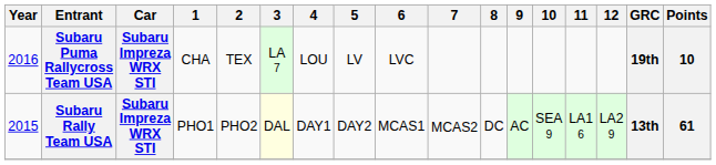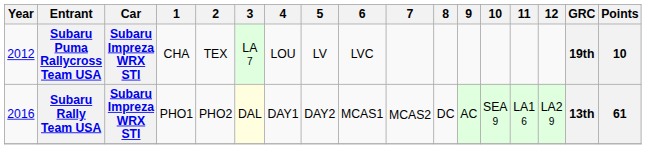 <table class="wikitable" border="1" style="text-align:center; font-size:90%;">
 <tr>
 <th>Year</th>
 <th>Entrant</th>
 <th>Car</th>
 <th>1</th>
 <th>2</th>
 <th>3</th>
 <th>4</th>
 <th>5</th>
 <th>6</th>
 <th>7</th>
 <th>8</th>
 <th>9</th>
 <th>10</th>
 <th>11</th>
 <th>12</th>
 <th>GRC</th>
 <th>Points</th>
 </tr>
 <tr>
-<td><a href='#'>2016</a></td>
+<td><a href='#'>2012</a></td>
 <th><a href='#'>Subaru Puma Rallycross Team USA</a></th>
 <th><a href='#'>Subaru Impreza WRX STI</a></th>
 <td>CHA<br><small></small></td>
 <td>TEX<br><small></small></td>
 <td style="background:#DFFFDF;">LA <br><small>7</small></td>
 <td>LOU <br><small></small></td>
 <td>LV<br><small></small></td>
 <td>LVC<br><small></small></td>
 <td></td>
 <td></td>
 <td></td>
 <td></td>
 <td></td>
 <td></td>
 <th>19th</th>
 <th>10</th>
 </tr>
 <tr>
-<td><a href='#'>2015</a></td>
+<td><a href='#'>2016</a></td>
 <th><a href='#'>Subaru Rally Team USA</a></th>
 <th><a href='#'>Subaru Impreza WRX STI</a></th>
 <td>PHO1</td>
 <td>PHO2</td>
 <td style="background: lightyellow;">DAL</td>
 <td>DAY1</td>
 <td>DAY2</td>
 <td>MCAS1<br><small></small></td>
 <td>MCAS2<sup></sup></td>
 <td>DC<br><small></small></td>
 <td style="background:#DFFFDF;">AC<br><small></small></td>
 <td style="background:#DFFFDF;">SEA<br><small>9</small></td>
 <td style="background:#DFFFDF;">LA1<br><small>6</small></td>
 <td style="background:#DFFFDF;">LA2<br><small>9</small></td>
 <th>13th</th>
 <th>61</th>
 </tr>
 <tr>
 </tr>
 </table>
